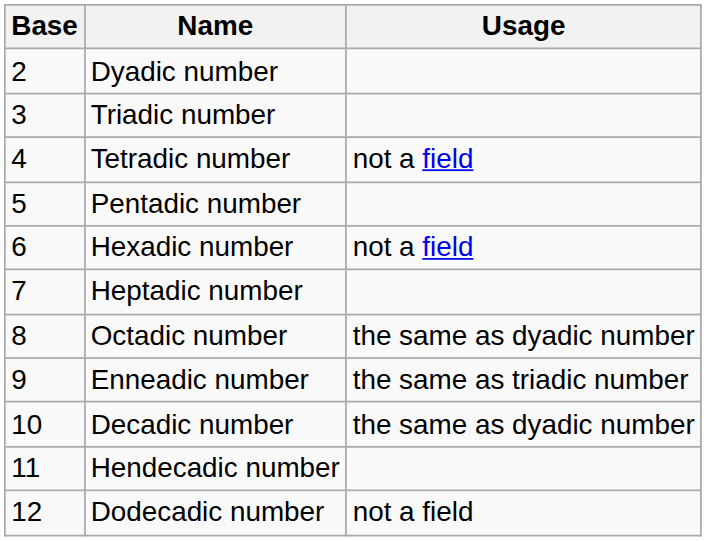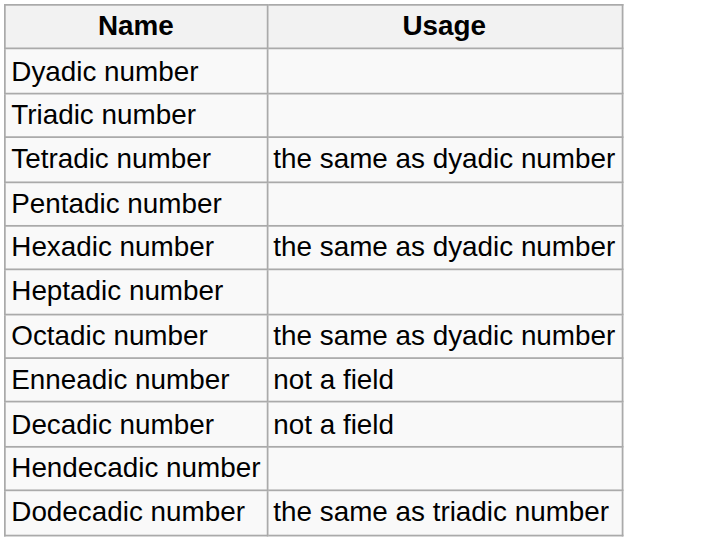 <table class="wikitable">
 <tr>
-<th>Base</th>
 <th>Name</th>
 <th>Usage</th>
 </tr>
 <tr>
-<td>2</td>
 <td>Dyadic number</td>
 <td></td>
 </tr>
 <tr>
-<td>3</td>
 <td>Triadic number</td>
 <td></td>
 </tr>
 <tr>
-<td>4</td>
 <td>Tetradic number</td>
-<td>not a <a href='#'>field</a></td>
+<td>the same as dyadic number</td>
 </tr>
 <tr>
-<td>5</td>
 <td>Pentadic number</td>
 <td></td>
 </tr>
 <tr>
-<td>6</td>
 <td>Hexadic number</td>
-<td>not a <a href='#'>field</a></td>
+<td>the same as dyadic number</td>
 </tr>
 <tr>
-<td>7</td>
 <td>Heptadic number</td>
 <td></td>
 </tr>
 <tr>
-<td>8</td>
 <td>Octadic number</td>
 <td>the same as dyadic number</td>
 </tr>
 <tr>
-<td>9</td>
 <td>Enneadic number</td>
-<td>the same as triadic number</td>
+<td>not a field</td>
 </tr>
 <tr>
-<td>10</td>
 <td>Decadic number</td>
-<td>the same as dyadic number</td>
+<td>not a field</td>
 </tr>
 <tr>
-<td>11</td>
 <td>Hendecadic number</td>
 <td></td>
 </tr>
 <tr>
-<td>12</td>
 <td>Dodecadic number</td>
-<td>not a field</td>
+<td>the same as triadic number</td>
 </tr>
 </table>
